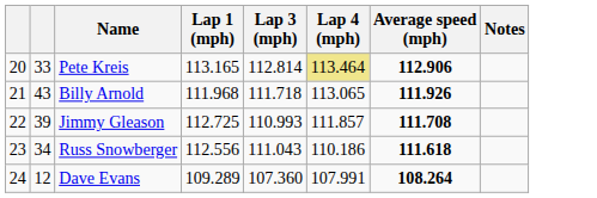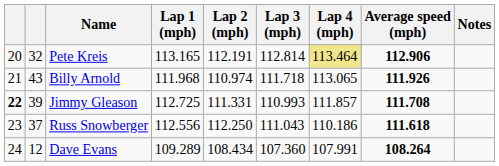 <table class="wikitable" style="font-size: 90%;">
 <tr align="center">
 <th></th>
 <th></th>
 <th>Name</th>
 <th>Lap 1<br>(mph)</th>
+<th>Lap 2<br>(mph)</th>
 <th>Lap 3<br>(mph)</th>
 <th>Lap 4<br>(mph)</th>
 <th>Average speed<br>(mph)</th>
 <th>Notes</th>
 </tr>
 <tr>
 <td align=center>20</td>
-<td>33</td>
+<td>32</td>
 <td> <a href='#'>Pete Kreis</a></td>
 <td>113.165</td>
+<td>112.191</td>
 <td>112.814</td>
 <td style="background: khaki;">113.464</td>
 <td align=center><strong>112.906</strong></td>
 <td></td>
 </tr>
 <tr>
 <td align=center>21</td>
 <td>43</td>
 <td> <a href='#'>Billy Arnold</a> <strong></strong></td>
 <td>111.968</td>
+<td>110.974</td>
 <td>111.718</td>
 <td>113.065</td>
 <td align=center><strong>111.926</strong></td>
 <td></td>
 </tr>
 <tr>
-<td align=center>22</td>
+<td align=center><strong>22</strong></td>
 <td>39</td>
 <td> <a href='#'>Jimmy Gleason</a> <strong></strong></td>
 <td>112.725</td>
+<td>111.331</td>
 <td>110.993</td>
 <td>111.857</td>
 <td align=center><strong>111.708</strong></td>
 <td></td>
 </tr>
 <tr>
 <td align=center>23</td>
-<td>34</td>
+<td>37</td>
 <td> <a href='#'>Russ Snowberger</a> <strong></strong></td>
 <td>112.556</td>
+<td>112.250</td>
 <td>111.043</td>
 <td>110.186</td>
 <td align=center><strong>111.618</strong></td>
 <td></td>
 </tr>
 <tr>
 <td align=center>24</td>
 <td>12</td>
 <td> <a href='#'>Dave Evans</a></td>
 <td>109.289</td>
+<td>108.434</td>
 <td>107.360</td>
 <td>107.991</td>
 <td align=center><strong>108.264</strong></td>
 <td></td>
 </tr>
 </table>
